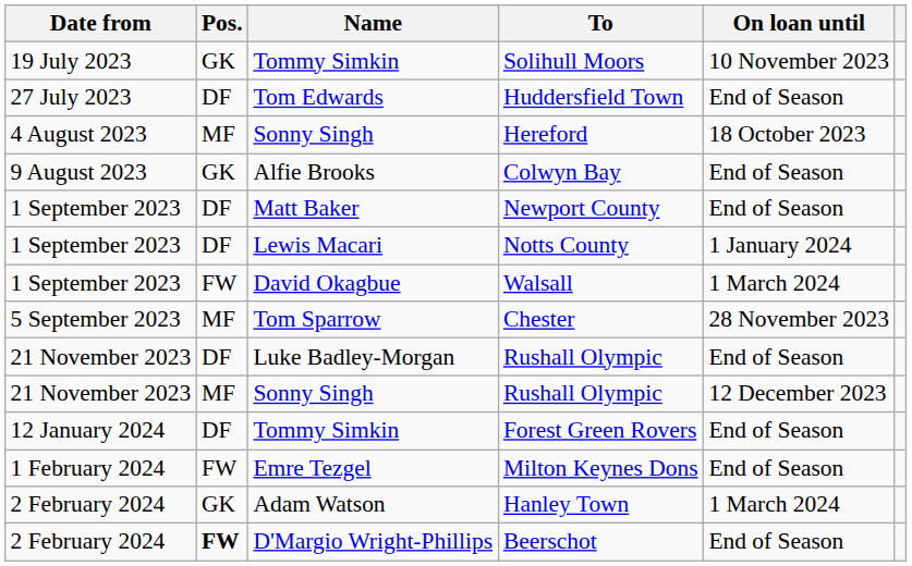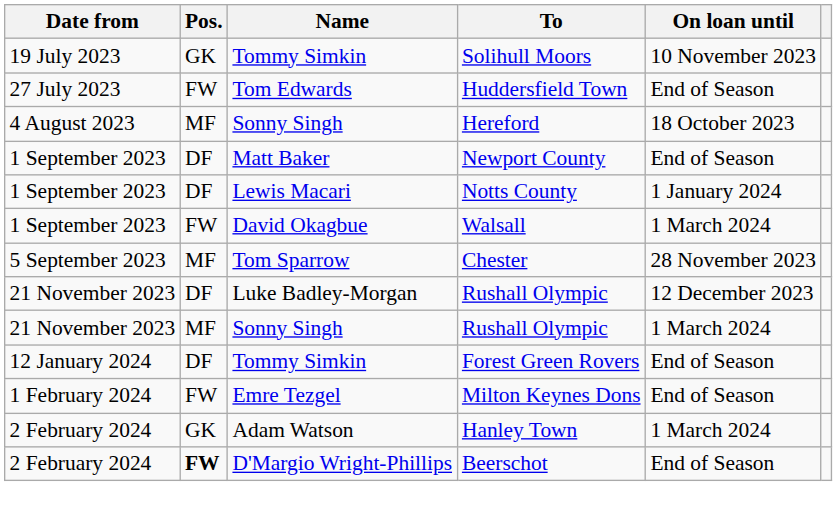 <table class="wikitable">
 <tr>
 <th>Date from</th>
 <th>Pos.</th>
 <th>Name</th>
 <th>To</th>
 <th>On loan until</th>
 <th></th>
 </tr>
 <tr>
 <td>19 July 2023</td>
 <td>GK</td>
 <td> <a href='#'>Tommy Simkin</a></td>
 <td> <a href='#'>Solihull Moors</a></td>
 <td>10 November 2023</td>
 <td></td>
 </tr>
 <tr>
 <td>27 July 2023</td>
-<td>DF</td>
+<td>FW</td>
 <td> <a href='#'>Tom Edwards</a></td>
 <td> <a href='#'>Huddersfield Town</a></td>
 <td>End of Season</td>
 <td></td>
 </tr>
 <tr>
 <td>4 August 2023</td>
 <td>MF</td>
 <td> <a href='#'>Sonny Singh</a></td>
 <td> <a href='#'>Hereford</a></td>
 <td>18 October 2023</td>
-<td></td>
-</tr>
-<tr>
-<td>9 August 2023</td>
-<td>GK</td>
-<td> Alfie Brooks</td>
-<td> <a href='#'>Colwyn Bay</a></td>
-<td>End of Season</td>
 <td></td>
 </tr>
 <tr>
 <td>1 September 2023</td>
 <td>DF</td>
 <td> <a href='#'>Matt Baker</a></td>
 <td> <a href='#'>Newport County</a></td>
 <td>End of Season</td>
 <td></td>
 </tr>
 <tr>
 <td>1 September 2023</td>
 <td>DF</td>
 <td> <a href='#'>Lewis Macari</a></td>
 <td> <a href='#'>Notts County</a></td>
 <td>1 January 2024</td>
 <td></td>
 </tr>
 <tr>
 <td>1 September 2023</td>
 <td>FW</td>
 <td> <a href='#'>David Okagbue</a></td>
 <td> <a href='#'>Walsall</a></td>
 <td>1 March 2024</td>
 <td></td>
 </tr>
 <tr>
 <td>5 September 2023</td>
 <td>MF</td>
 <td> <a href='#'>Tom Sparrow</a></td>
 <td> <a href='#'>Chester</a></td>
 <td>28 November 2023</td>
 <td></td>
 </tr>
 <tr>
 <td>21 November 2023</td>
 <td>DF</td>
 <td> Luke Badley-Morgan</td>
 <td> <a href='#'>Rushall Olympic</a></td>
-<td>End of Season</td>
+<td>12 December 2023</td>
 <td></td>
 </tr>
 <tr>
 <td>21 November 2023</td>
 <td>MF</td>
 <td> <a href='#'>Sonny Singh</a></td>
 <td> <a href='#'>Rushall Olympic</a></td>
-<td>12 December 2023</td>
+<td>1 March 2024</td>
 <td></td>
 </tr>
 <tr>
 <td>12 January 2024</td>
 <td>DF</td>
 <td> <a href='#'>Tommy Simkin</a></td>
 <td> <a href='#'>Forest Green Rovers</a></td>
 <td>End of Season</td>
 <td></td>
 </tr>
 <tr>
 <td>1 February 2024</td>
 <td>FW</td>
 <td> <a href='#'>Emre Tezgel</a></td>
 <td> <a href='#'>Milton Keynes Dons</a></td>
 <td>End of Season</td>
 <td></td>
 </tr>
 <tr>
 <td>2 February 2024</td>
 <td>GK</td>
 <td> Adam Watson</td>
 <td> <a href='#'>Hanley Town</a></td>
 <td>1 March 2024</td>
 <td></td>
 </tr>
 <tr>
 <td>2 February 2024</td>
 <td><strong>FW</strong></td>
 <td> <a href='#'>D'Margio Wright-Phillips</a></td>
 <td> <a href='#'>Beerschot</a></td>
 <td>End of Season</td>
 <td></td>
 </tr>
 </table>
